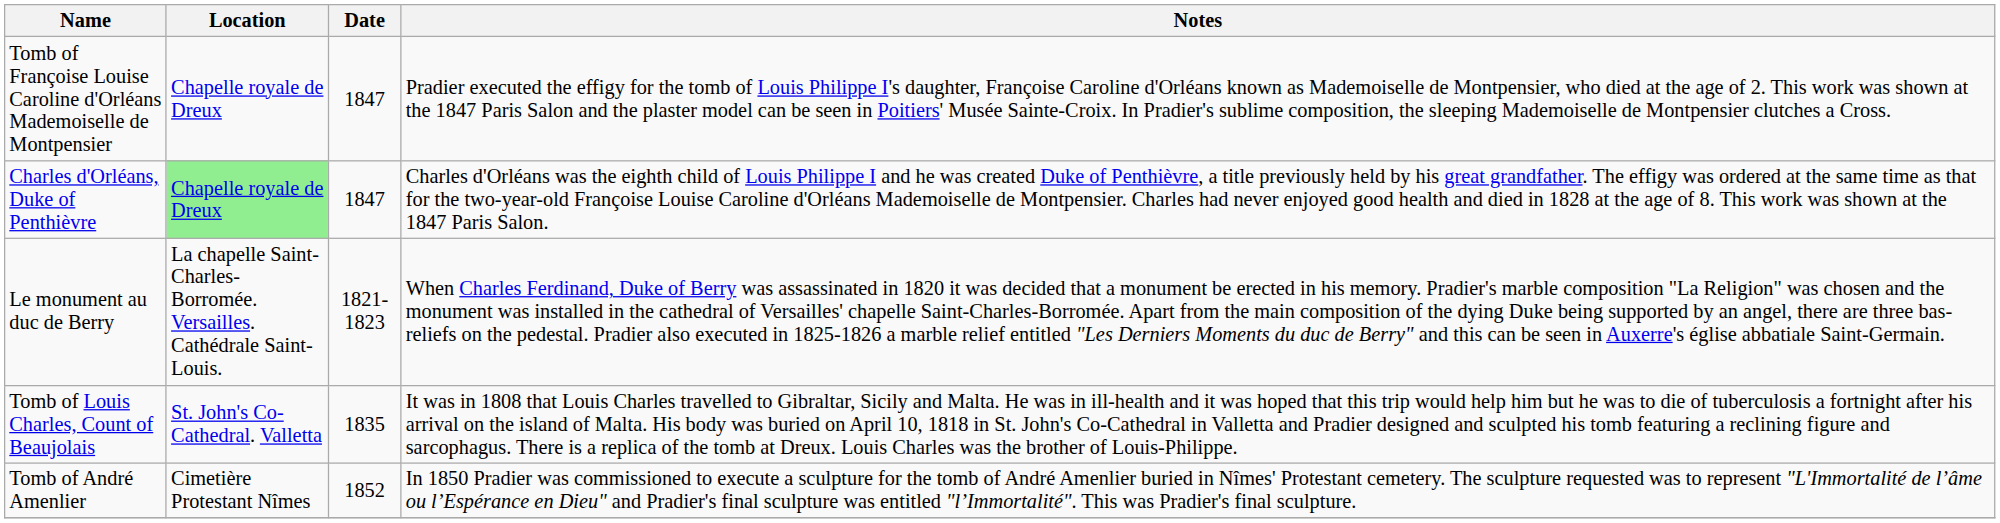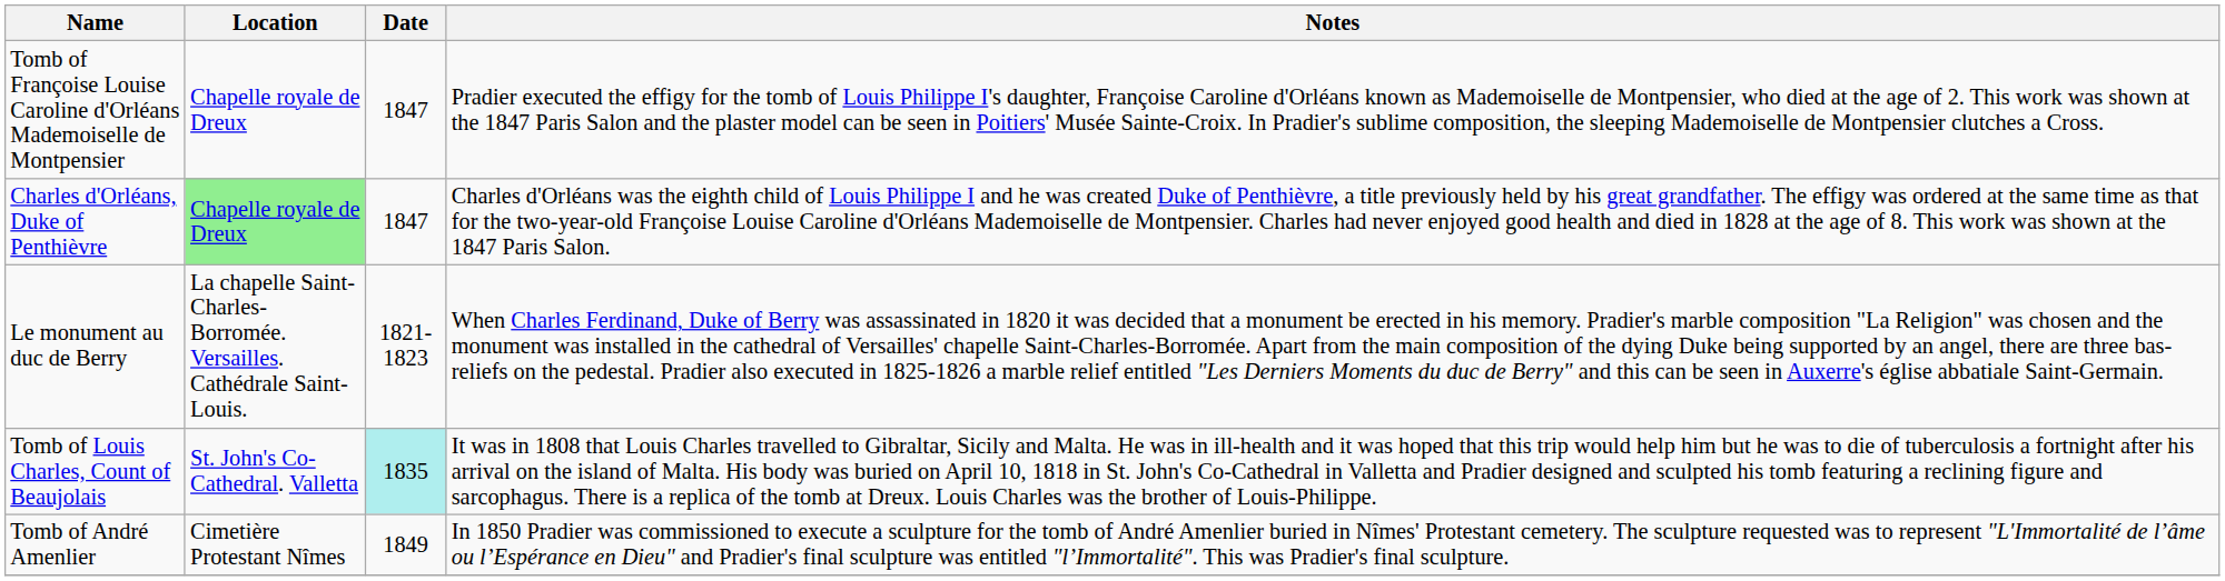 <table class="wikitable sortable plainrowheaders">
 <tr>
 <th style="width:120px">Name</th>
 <th style="width:120px">Location</th>
 <th style="width:50px">Date</th>
 <th class="unsortable">Notes</th>
 </tr>
 <tr>
 <td>Tomb of Françoise Louise Caroline d'Orléans Mademoiselle de Montpensier</td>
 <td><a href='#'>Chapelle royale de Dreux</a></td>
 <td align="center">1847</td>
 <td>Pradier executed the effigy for the tomb of <a href='#'>Louis Philippe I</a>'s daughter, Françoise Caroline d'Orléans known as Mademoiselle de Montpensier, who died at the age of 2. This work was shown at the 1847 Paris Salon and the plaster model can be seen in <a href='#'>Poitiers</a>' Musée Sainte-Croix. In Pradier's sublime composition, the sleeping Mademoiselle de Montpensier clutches a Cross.<br></td>
 </tr>
 <tr>
 <td><a href='#'>Charles d'Orléans, Duke of Penthièvre</a></td>
 <td style="background: lightgreen;"><a href='#'>Chapelle royale de Dreux</a></td>
 <td align="center">1847</td>
 <td>Charles d'Orléans was the eighth child of <a href='#'>Louis Philippe I</a> and he was created <a href='#'>Duke of Penthièvre</a>, a title previously held by his <a href='#'>great grandfather</a>. The effigy was ordered at the same time as that for the two-year-old Françoise Louise Caroline d'Orléans Mademoiselle de Montpensier.  Charles had never enjoyed good health and died in 1828 at the age of 8. This work was shown at the 1847 Paris Salon.<br></td>
 </tr>
 <tr>
 <td>Le monument au duc de Berry</td>
 <td>La chapelle Saint-Charles-Borromée. <a href='#'>Versailles</a>. Cathédrale Saint-Louis.</td>
 <td align="center">1821-1823</td>
 <td>When <a href='#'>Charles Ferdinand, Duke of Berry</a> was assassinated in 1820 it was decided that a monument be erected in his memory. Pradier's marble composition "La Religion" was chosen and the monument was installed in the cathedral of Versailles' chapelle Saint-Charles-Borromée. Apart from the main composition of the dying Duke being supported by an angel, there are three bas-reliefs on the pedestal. Pradier also executed in 1825-1826 a marble relief entitled <em>"Les Derniers Moments du duc de Berry"</em> and this can be seen in <a href='#'>Auxerre</a>'s église abbatiale Saint-Germain.</td>
 </tr>
 <tr>
 <td>Tomb of <a href='#'>Louis Charles, Count of Beaujolais</a></td>
 <td><a href='#'>St. John's Co-Cathedral</a>. <a href='#'>Valletta</a></td>
-<td align="center">1835</td>
+<td align="center" style="background: paleturquoise;">1835</td>
 <td>It was in 1808 that Louis Charles travelled to Gibraltar, Sicily and Malta. He was in ill-health and it was hoped that this trip would help him but he was to die of tuberculosis a fortnight after his arrival on the island of Malta. His body was buried on April 10, 1818 in St. John's Co-Cathedral in Valletta and Pradier designed and sculpted his tomb featuring a reclining figure and sarcophagus.  There is a replica of the tomb at Dreux. Louis Charles was the brother of Louis-Philippe.</td>
 </tr>
 <tr>
 <td>Tomb of André Amenlier</td>
 <td>Cimetière Protestant Nîmes</td>
-<td align="center">1852</td>
+<td align="center">1849</td>
 <td>In 1850 Pradier was commissioned to execute a sculpture for the tomb of André Amenlier buried in Nîmes' Protestant cemetery. The sculpture requested was to represent <em>"L'Immortalité de l’âme ou l’Espérance en Dieu"</em> and Pradier's final sculpture was entitled <em>"l’Immortalité"</em>. This was Pradier's final sculpture.</td>
 </tr>
 <tr>
 </tr>
 </table>
